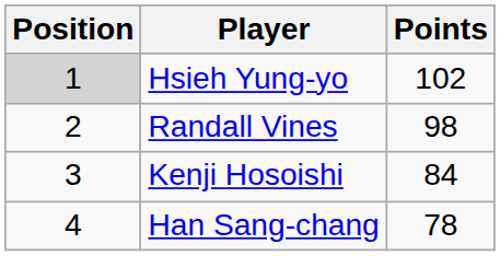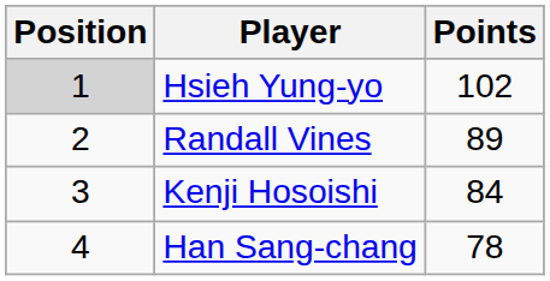 <table class=wikitable>
 <tr>
 <th>Position</th>
 <th>Player</th>
 <th>Points</th>
 </tr>
 <tr>
 <td align=center style="background: lightgrey;">1</td>
 <td> <a href='#'>Hsieh Yung-yo</a></td>
 <td align=center>102</td>
 </tr>
 <tr>
 <td align=center>2</td>
 <td> <a href='#'>Randall Vines</a></td>
-<td align=center>98</td>
+<td align=center>89</td>
 </tr>
 <tr>
 <td align=center>3</td>
 <td> <a href='#'>Kenji Hosoishi</a></td>
 <td align=center>84</td>
 </tr>
 <tr>
 <td align=center>4</td>
 <td> <a href='#'>Han Sang-chang</a></td>
 <td align=center>78</td>
 </tr>
 </table>
